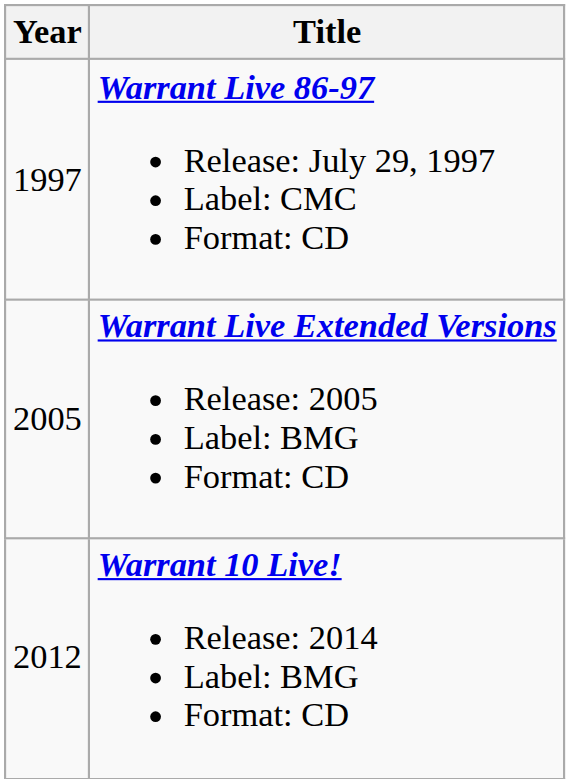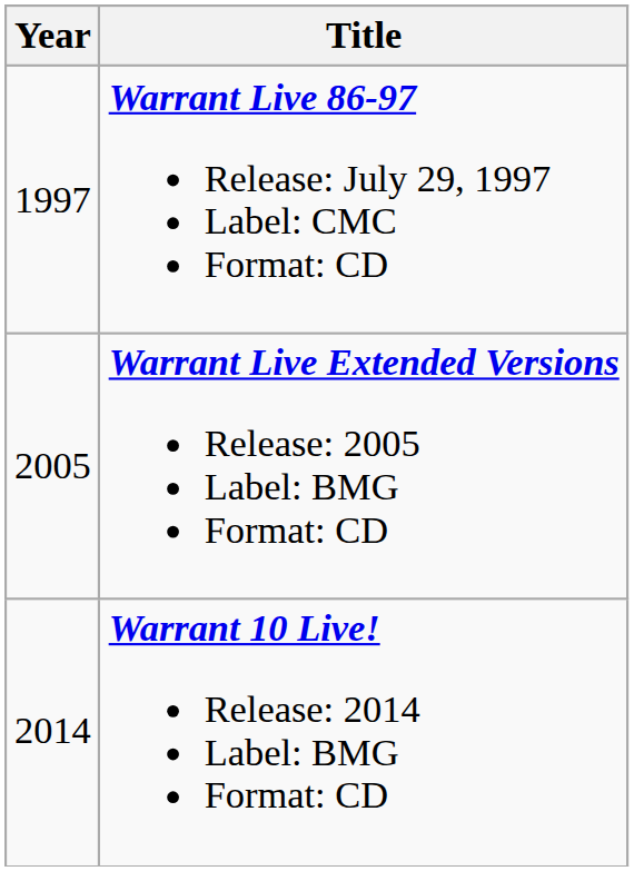 <table class="wikitable">
 <tr>
 <th>Year</th>
 <th>Title</th>
 </tr>
 <tr>
 <td align="center">1997</td>
 <td><strong><em><a href='#'>Warrant Live 86-97</a></em></strong><br><ul><li>Release: July 29, 1997</li><li>Label: CMC</li><li>Format: CD</li></ul></td>
 </tr>
 <tr>
 <td align="center">2005</td>
 <td><strong><em><a href='#'>Warrant Live Extended Versions</a></em></strong><br><ul><li>Release: 2005</li><li>Label: BMG</li><li>Format: CD</li></ul></td>
 </tr>
 <tr>
-<td align="center">2012</td>
+<td align="center">2014</td>
 <td><strong><em><a href='#'>Warrant 10 Live!</a></em></strong><br><ul><li>Release: 2014</li><li>Label: BMG</li><li>Format: CD</li></ul></td>
 </tr>
 </table>
